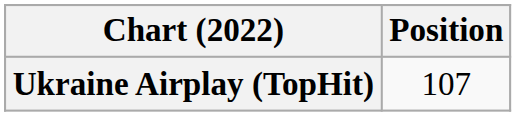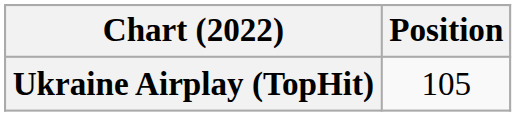 <table class="wikitable plainrowheaders" style="text-align:center">
 <tr>
 <th scope="col">Chart (2022)</th>
 <th scope="col">Position</th>
 </tr>
 <tr>
 <th scope="row">Ukraine Airplay (TopHit)</th>
-<td>107</td>
+<td>105</td>
 </tr>
 </table>
